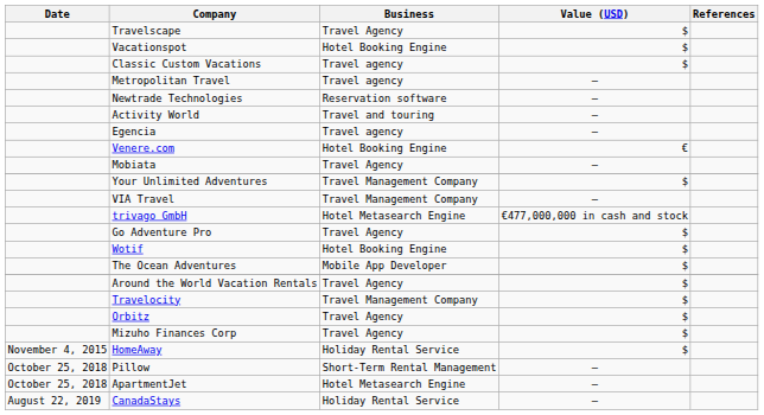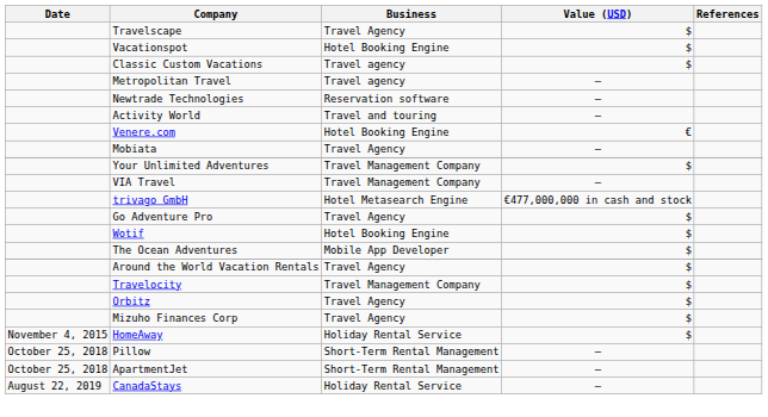 <table class="wikitable sortable">
 <tr>
 <th>Date</th>
 <th>Company</th>
 <th>Business</th>
 <th>Value (<a href='#'>USD</a>)</th>
 <th class="unsortable">References</th>
 </tr>
 <tr>
 <td></td>
 <td>Travelscape</td>
 <td>Travel Agency</td>
 <td align="right">$</td>
 <td style="text-align:center;"></td>
 </tr>
 <tr>
 <td></td>
 <td>Vacationspot</td>
 <td>Hotel Booking Engine</td>
 <td align="right">$</td>
 <td style="text-align:center;"></td>
 </tr>
 <tr>
 <td></td>
 <td>Classic Custom Vacations</td>
 <td>Travel agency</td>
 <td align="right">$</td>
 <td style="text-align:center;"></td>
 </tr>
 <tr>
 <td></td>
 <td>Metropolitan Travel</td>
 <td>Travel agency</td>
 <td style="text-align:center;">—</td>
 <td style="text-align:center;"></td>
 </tr>
 <tr>
 <td></td>
 <td>Newtrade Technologies</td>
 <td>Reservation software</td>
 <td style="text-align:center;">—</td>
 <td style="text-align:center;"></td>
 </tr>
 <tr>
 <td></td>
 <td>Activity World</td>
 <td>Travel and touring</td>
-<td style="text-align:center;">—</td>
-<td style="text-align:center;"></td>
-</tr>
-<tr>
-<td></td>
-<td>Egencia</td>
-<td>Travel agency</td>
 <td style="text-align:center;">—</td>
 <td style="text-align:center;"></td>
 </tr>
 <tr>
 <td></td>
 <td><a href='#'>Venere.com</a></td>
 <td>Hotel Booking Engine</td>
 <td style="text-align:right;">€</td>
 <td style="text-align:center;"></td>
 </tr>
 <tr>
 <td></td>
 <td>Mobiata</td>
 <td>Travel Agency</td>
 <td style="text-align:center;">—</td>
 <td style="text-align:center;"></td>
 </tr>
 <tr>
 </tr>
 <tr>
 <td></td>
 <td>Your Unlimited Adventures</td>
 <td>Travel Management Company</td>
 <td align="right">$</td>
 <td style="text-align:center;"></td>
 </tr>
 <tr>
 <td></td>
 <td>VIA Travel</td>
 <td>Travel Management Company</td>
 <td style="text-align:center;">—</td>
 <td style="text-align:center;"></td>
 </tr>
 <tr>
 <td></td>
 <td><a href='#'>trivago GmbH</a></td>
 <td>Hotel Metasearch Engine</td>
 <td align="right">€477,000,000 in cash and stock</td>
 <td style="text-align:center;"></td>
 </tr>
 <tr>
 <td></td>
 <td>Go Adventure Pro</td>
 <td>Travel Agency</td>
 <td align="right">$</td>
 <td style="text-align:center;"></td>
 </tr>
 <tr>
 <td></td>
 <td><a href='#'>Wotif</a></td>
 <td>Hotel Booking Engine</td>
 <td align="right">$</td>
 <td style="text-align:center;"></td>
 </tr>
 <tr>
 <td></td>
 <td>The Ocean Adventures</td>
 <td>Mobile App Developer</td>
 <td align="right">$</td>
 <td style="text-align:center;"></td>
 </tr>
 <tr>
 </tr>
 <tr>
 <td></td>
 <td>Around the World Vacation Rentals</td>
 <td>Travel Agency</td>
 <td align="right">$</td>
 <td style="text-align:center;"></td>
 </tr>
 <tr>
 <td></td>
 <td><a href='#'>Travelocity</a></td>
 <td>Travel Management Company</td>
 <td align="right">$</td>
 <td style="text-align:center;"></td>
 </tr>
 <tr>
 <td></td>
 <td><a href='#'>Orbitz</a></td>
 <td>Travel Agency</td>
 <td align="right">$</td>
 <td style="text-align:center;"></td>
 </tr>
 <tr>
 <td></td>
 <td>Mizuho Finances Corp</td>
 <td>Travel Agency</td>
 <td align="right">$</td>
 <td style="text-align:center;"></td>
 </tr>
 <tr>
 <td>November 4, 2015</td>
 <td><a href='#'>HomeAway</a></td>
 <td>Holiday Rental Service</td>
 <td align="right">$</td>
 <td style="text-align:center;"></td>
 </tr>
 <tr>
 <td>October 25, 2018</td>
 <td>Pillow</td>
 <td>Short-Term Rental Management</td>
 <td style="text-align:center;">—</td>
 <td style="text-align:center;"></td>
 </tr>
 <tr>
 <td>October 25, 2018</td>
 <td>ApartmentJet</td>
-<td>Hotel Metasearch Engine</td>
+<td>Short-Term Rental Management</td>
 <td style="text-align:center;">—</td>
 <td style="text-align:center;"></td>
 </tr>
 <tr>
 <td>August 22, 2019</td>
 <td><a href='#'>CanadaStays</a></td>
 <td>Holiday Rental Service</td>
 <td style="text-align:center;">—</td>
 <td style="text-align:center;"></td>
 </tr>
 </table>
